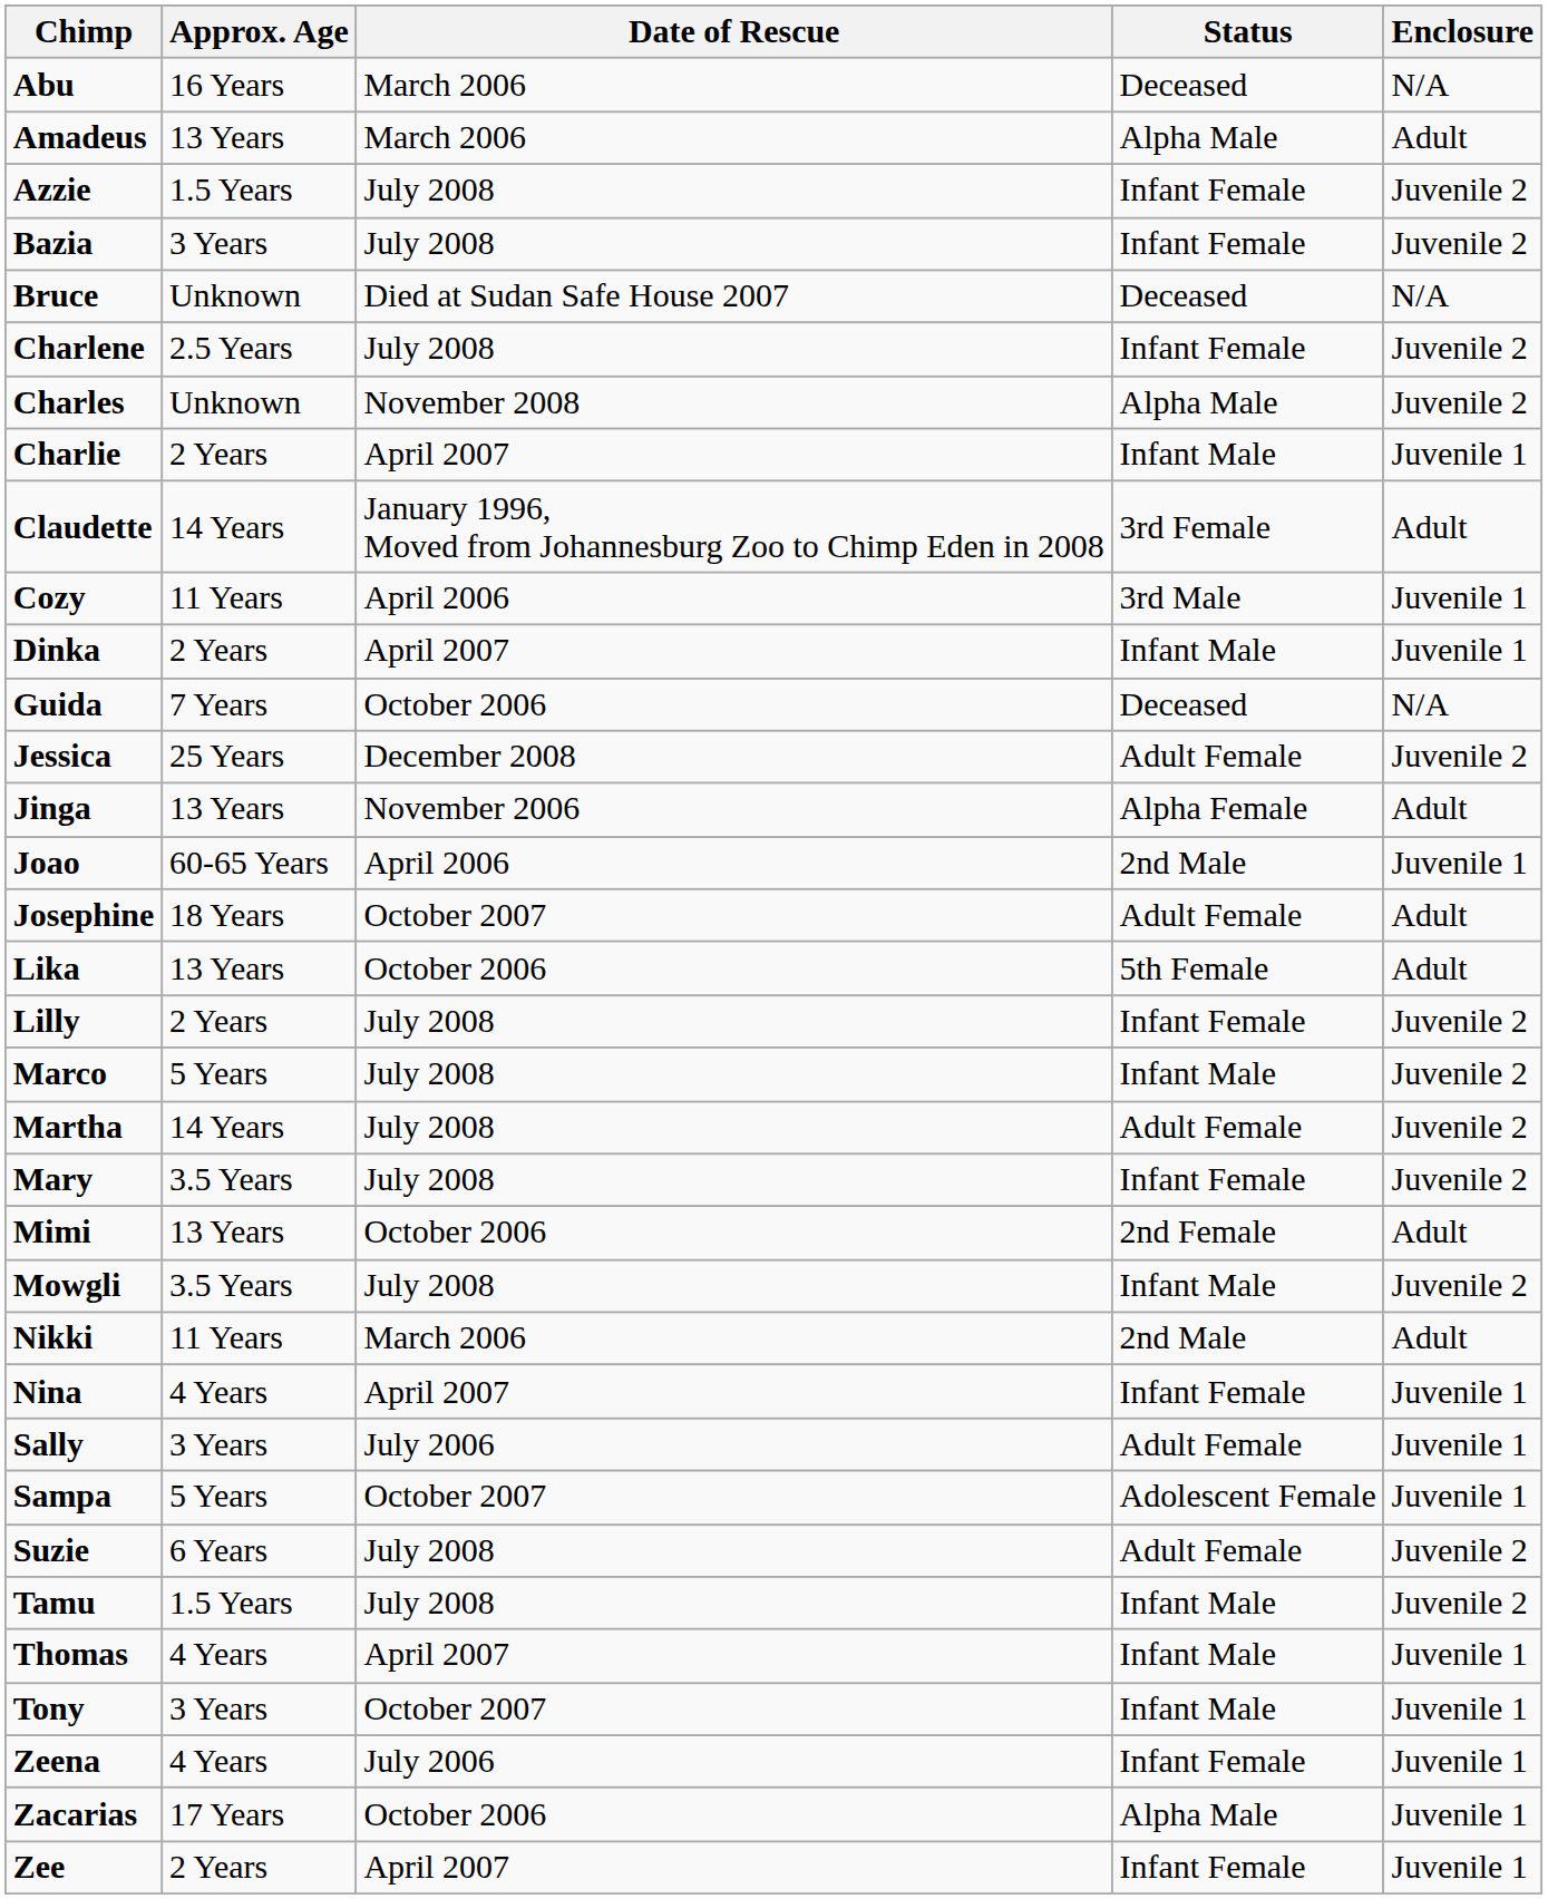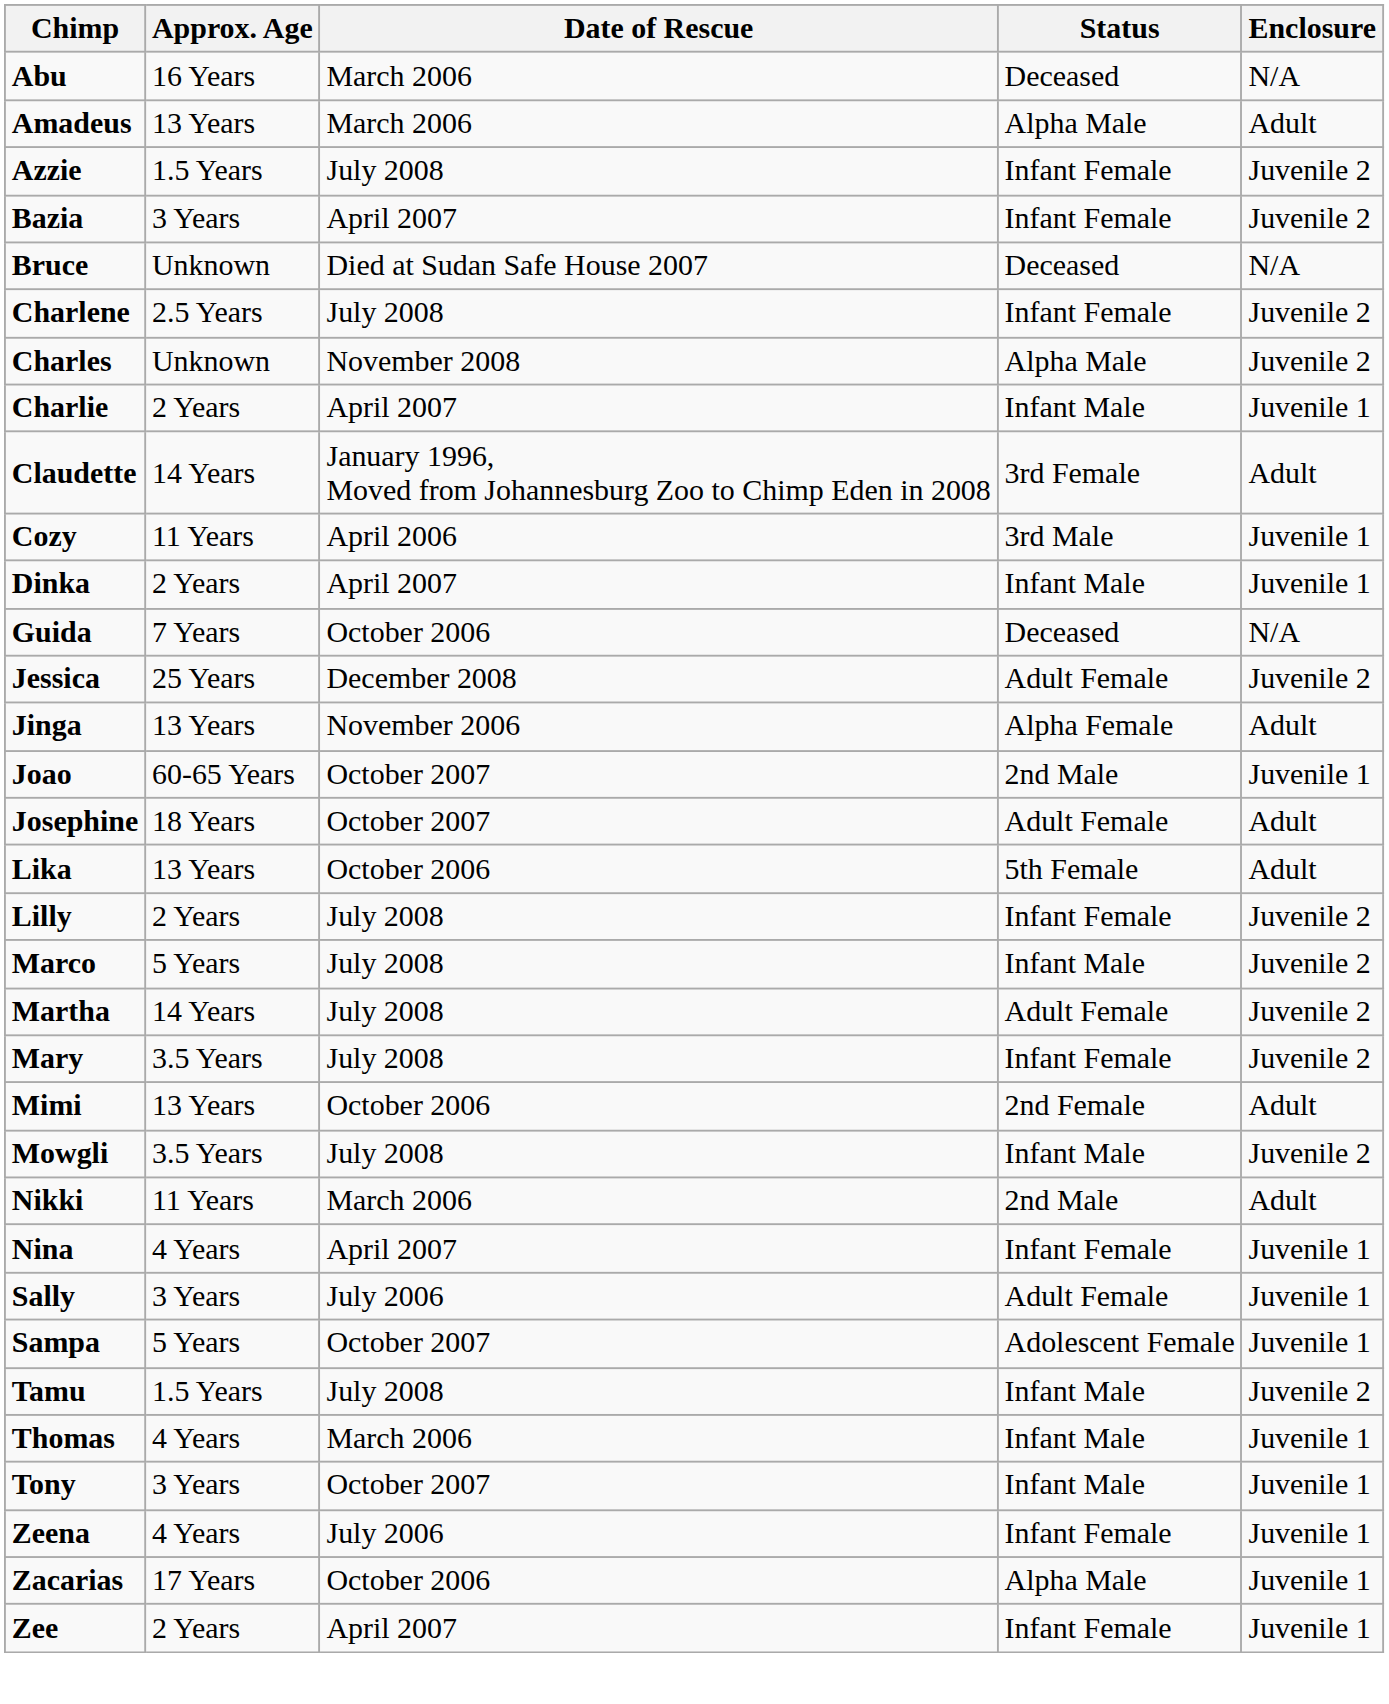 <table class="wikitable">
 <tr>
 <th>Chimp</th>
 <th>Approx. Age</th>
 <th>Date of Rescue</th>
 <th>Status</th>
 <th>Enclosure</th>
 </tr>
 <tr>
 <td><strong>Abu</strong></td>
 <td>16 Years</td>
 <td>March 2006</td>
 <td>Deceased</td>
 <td>N/A</td>
 </tr>
 <tr>
 <td><strong>Amadeus</strong></td>
 <td>13 Years</td>
 <td>March 2006</td>
 <td>Alpha Male</td>
 <td>Adult</td>
 </tr>
 <tr>
 <td><strong>Azzie</strong></td>
 <td>1.5 Years</td>
 <td>July 2008</td>
 <td>Infant Female</td>
 <td>Juvenile 2</td>
 </tr>
 <tr>
 <td><strong>Bazia</strong></td>
 <td>3 Years</td>
-<td>July 2008</td>
+<td>April 2007</td>
 <td>Infant Female</td>
 <td>Juvenile 2</td>
 </tr>
 <tr>
 <td><strong>Bruce</strong></td>
 <td>Unknown</td>
 <td>Died at Sudan Safe House 2007</td>
 <td>Deceased</td>
 <td>N/A</td>
 </tr>
 <tr>
 <td><strong>Charlene</strong></td>
 <td>2.5 Years</td>
 <td>July 2008</td>
 <td>Infant Female</td>
 <td>Juvenile 2</td>
 </tr>
 <tr>
 <td><strong>Charles</strong></td>
 <td>Unknown</td>
 <td>November 2008</td>
 <td>Alpha Male</td>
 <td>Juvenile 2</td>
 </tr>
 <tr>
 <td><strong>Charlie</strong></td>
 <td>2 Years</td>
 <td>April 2007</td>
 <td>Infant Male</td>
 <td>Juvenile 1</td>
 </tr>
 <tr>
 <td><strong>Claudette</strong></td>
 <td>14 Years</td>
 <td>January 1996,<br>Moved from Johannesburg Zoo to Chimp Eden in 2008</td>
 <td>3rd Female</td>
 <td>Adult</td>
 </tr>
 <tr>
 <td><strong>Cozy</strong></td>
 <td>11 Years</td>
 <td>April 2006</td>
 <td>3rd Male</td>
 <td>Juvenile 1</td>
 </tr>
 <tr>
 <td><strong>Dinka</strong></td>
 <td>2 Years</td>
 <td>April 2007</td>
 <td>Infant Male</td>
 <td>Juvenile 1</td>
 </tr>
 <tr>
 <td><strong>Guida</strong></td>
 <td>7 Years</td>
 <td>October 2006</td>
 <td>Deceased</td>
 <td>N/A</td>
 </tr>
 <tr>
 <td><strong>Jessica</strong></td>
 <td>25 Years</td>
 <td>December 2008</td>
 <td>Adult Female</td>
 <td>Juvenile 2</td>
 </tr>
 <tr>
 <td><strong>Jinga</strong></td>
 <td>13 Years</td>
 <td>November 2006</td>
 <td>Alpha Female</td>
 <td>Adult</td>
 </tr>
 <tr>
 <td><strong>Joao</strong></td>
 <td>60-65 Years </td>
-<td>April 2006</td>
+<td>October 2007</td>
 <td>2nd Male</td>
 <td>Juvenile 1</td>
 </tr>
 <tr>
 <td><strong>Josephine</strong></td>
 <td>18 Years</td>
 <td>October 2007</td>
 <td>Adult Female</td>
 <td>Adult</td>
 </tr>
 <tr>
 <td><strong>Lika</strong></td>
 <td>13 Years</td>
 <td>October 2006</td>
 <td>5th Female</td>
 <td>Adult</td>
 </tr>
 <tr>
 <td><strong>Lilly</strong></td>
 <td>2 Years</td>
 <td>July 2008</td>
 <td>Infant Female</td>
 <td>Juvenile 2</td>
 </tr>
 <tr>
 <td><strong>Marco</strong></td>
 <td>5 Years</td>
 <td>July 2008</td>
 <td>Infant Male</td>
 <td>Juvenile 2</td>
 </tr>
 <tr>
 <td><strong>Martha</strong></td>
 <td>14 Years</td>
 <td>July 2008</td>
 <td>Adult Female</td>
 <td>Juvenile 2</td>
 </tr>
 <tr>
 <td><strong>Mary</strong></td>
 <td>3.5 Years</td>
 <td>July 2008</td>
 <td>Infant Female</td>
 <td>Juvenile 2</td>
 </tr>
 <tr>
 <td><strong>Mimi</strong></td>
 <td>13 Years</td>
 <td>October 2006</td>
 <td>2nd Female</td>
 <td>Adult</td>
 </tr>
 <tr>
 <td><strong>Mowgli</strong></td>
 <td>3.5 Years</td>
 <td>July 2008</td>
 <td>Infant Male</td>
 <td>Juvenile 2</td>
 </tr>
 <tr>
 <td><strong>Nikki</strong></td>
 <td>11 Years</td>
 <td>March 2006</td>
 <td>2nd Male</td>
 <td>Adult</td>
 </tr>
 <tr>
 <td><strong>Nina</strong></td>
 <td>4 Years</td>
 <td>April 2007</td>
 <td>Infant Female</td>
 <td>Juvenile 1</td>
 </tr>
 <tr>
 <td><strong>Sally</strong></td>
 <td>3 Years</td>
 <td>July 2006</td>
 <td>Adult Female</td>
 <td>Juvenile 1</td>
 </tr>
 <tr>
 <td><strong>Sampa</strong></td>
 <td>5 Years</td>
 <td>October 2007</td>
 <td>Adolescent Female</td>
 <td>Juvenile 1</td>
 </tr>
 <tr>
-<td><strong>Suzie</strong></td>
-<td>6 Years</td>
-<td>July 2008</td>
-<td>Adult Female</td>
-<td>Juvenile 2</td>
-</tr>
-<tr>
 <td><strong>Tamu</strong></td>
 <td>1.5 Years</td>
 <td>July 2008</td>
 <td>Infant Male</td>
 <td>Juvenile 2</td>
 </tr>
 <tr>
 <td><strong>Thomas</strong></td>
 <td>4 Years</td>
-<td>April 2007</td>
+<td>March 2006</td>
 <td>Infant Male</td>
 <td>Juvenile 1</td>
 </tr>
 <tr>
 <td><strong>Tony</strong></td>
 <td>3 Years</td>
 <td>October 2007</td>
 <td>Infant Male</td>
 <td>Juvenile 1</td>
 </tr>
 <tr>
 <td><strong>Zeena</strong></td>
 <td>4 Years</td>
 <td>July 2006</td>
 <td>Infant Female</td>
 <td>Juvenile 1</td>
 </tr>
 <tr>
 <td><strong>Zacarias</strong></td>
 <td>17 Years</td>
 <td>October 2006</td>
 <td>Alpha Male</td>
 <td>Juvenile 1</td>
 </tr>
 <tr>
 <td><strong>Zee</strong></td>
 <td>2 Years</td>
 <td>April 2007</td>
 <td>Infant Female</td>
 <td>Juvenile 1</td>
 </tr>
 </table>
